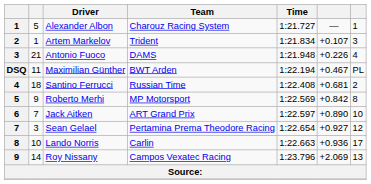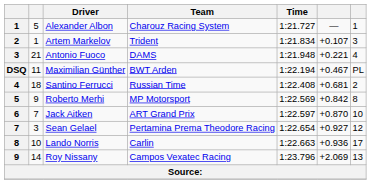 <table class="wikitable" style="font-size:85%">
 <tr>
 <th scope="col"></th>
 <th scope="col"></th>
 <th scope="col">Driver</th>
 <th scope="col">Team</th>
 <th scope="col">Time</th>
 <th scope="col"></th>
 <th scope="col"></th>
 </tr>
 <tr>
 <th scope="row">1</th>
 <td align="center">5</td>
 <td> <a href='#'>Alexander Albon</a></td>
 <td><a href='#'>Charouz Racing System</a></td>
 <td>1:21.727</td>
 <td align="center">—</td>
 <td>1</td>
 </tr>
 <tr>
 <th scope="row">2</th>
 <td align="center">1</td>
 <td> <a href='#'>Artem Markelov</a></td>
 <td><a href='#'>Trident</a></td>
 <td>1:21.834</td>
 <td>+0.107</td>
 <td>3</td>
 </tr>
 <tr>
 <th scope="row">3</th>
 <td align="center">21</td>
 <td> <a href='#'>Antonio Fuoco</a></td>
 <td><a href='#'>DAMS</a></td>
 <td>1:21.948</td>
-<td>+0.226</td>
+<td>+0.221</td>
 <td>4</td>
 </tr>
 <tr>
 <th scope="row">DSQ</th>
 <td align="center">11</td>
 <td> <a href='#'>Maximilian Günther</a></td>
 <td><a href='#'>BWT Arden</a></td>
 <td>1:22.194</td>
 <td>+0.467</td>
 <td>PL</td>
 </tr>
 <tr>
 <th scope="row">4</th>
 <td align="center">18</td>
 <td> <a href='#'>Santino Ferrucci</a></td>
 <td><a href='#'>Russian Time</a></td>
 <td>1:22.408</td>
 <td>+0.681</td>
 <td>2</td>
 </tr>
 <tr>
 <th scope="row">5</th>
 <td align="center">9</td>
 <td> <a href='#'>Roberto Merhi</a></td>
 <td><a href='#'>MP Motorsport</a></td>
 <td>1:22.569</td>
 <td>+0.842</td>
 <td>8</td>
 </tr>
 <tr>
 <th scope="row">6</th>
 <td align="center">7</td>
 <td> <a href='#'>Jack Aitken</a></td>
 <td><a href='#'>ART Grand Prix</a></td>
 <td>1:22.597</td>
-<td>+0.890</td>
+<td>+0.870</td>
 <td>10</td>
 </tr>
 <tr>
 <th scope="row">7</th>
 <td align="center">3</td>
 <td> <a href='#'>Sean Gelael</a></td>
 <td><a href='#'>Pertamina Prema Theodore Racing</a></td>
 <td>1:22.654</td>
 <td>+0.927</td>
 <td>12</td>
 </tr>
 <tr>
 <th scope="row">8</th>
 <td align="center">10</td>
 <td> <a href='#'>Lando Norris</a></td>
 <td><a href='#'>Carlin</a></td>
 <td>1:22.663</td>
 <td>+0.936</td>
 <td>17</td>
 </tr>
 <tr>
 <th scope="row">9</th>
 <td align="center">14</td>
 <td> <a href='#'>Roy Nissany</a></td>
 <td><a href='#'>Campos Vexatec Racing</a></td>
 <td>1:23.796</td>
 <td>+2.069</td>
 <td>13</td>
 </tr>
 <tr>
 <th colspan="7">Source:</th>
 </tr>
 <tr>
 </tr>
 </table>
